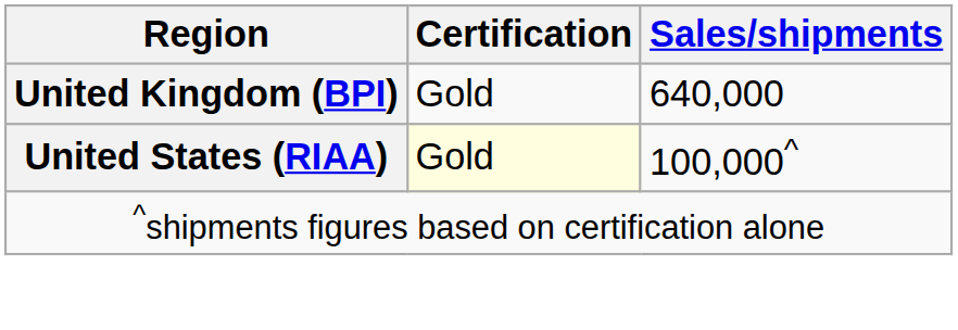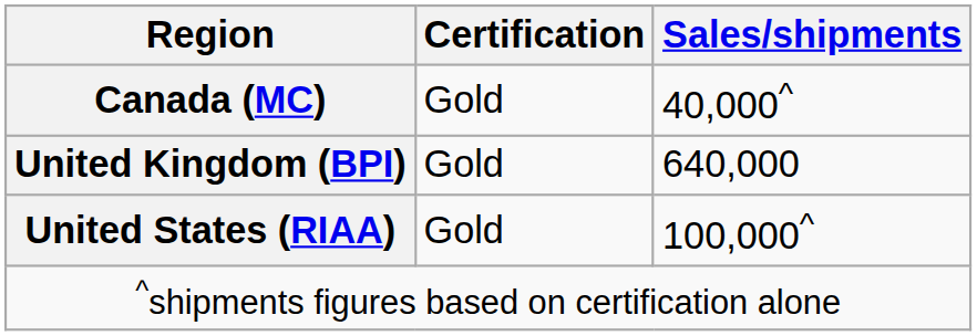 <table class="wikitable sortable plainrowheaders">
 <tr>
 <th scope="col">Region</th>
 <th scope="col">Certification</th>
 <th scope="col"><a href='#'>Sales/shipments</a></th>
+</tr>
+<tr>
+<th scope="row">Canada (<a href='#'>MC</a>)</th>
+<td>Gold</td>
+<td>40,000<sup>^</sup></td>
 </tr>
 <tr>
 <th scope="row">United Kingdom (<a href='#'>BPI</a>)</th>
 <td>Gold</td>
 <td>640,000</td>
 </tr>
 <tr>
 <th scope="row">United States (<a href='#'>RIAA</a>)</th>
-<td style="background: lightyellow;">Gold</td>
+<td>Gold</td>
 <td>100,000<sup>^</sup></td>
 </tr>
 <tr>
 <td colspan="3" align="center" style="font-size:90%"><sup>^</sup>shipments figures based on certification alone</td>
 </tr>
 </table>
